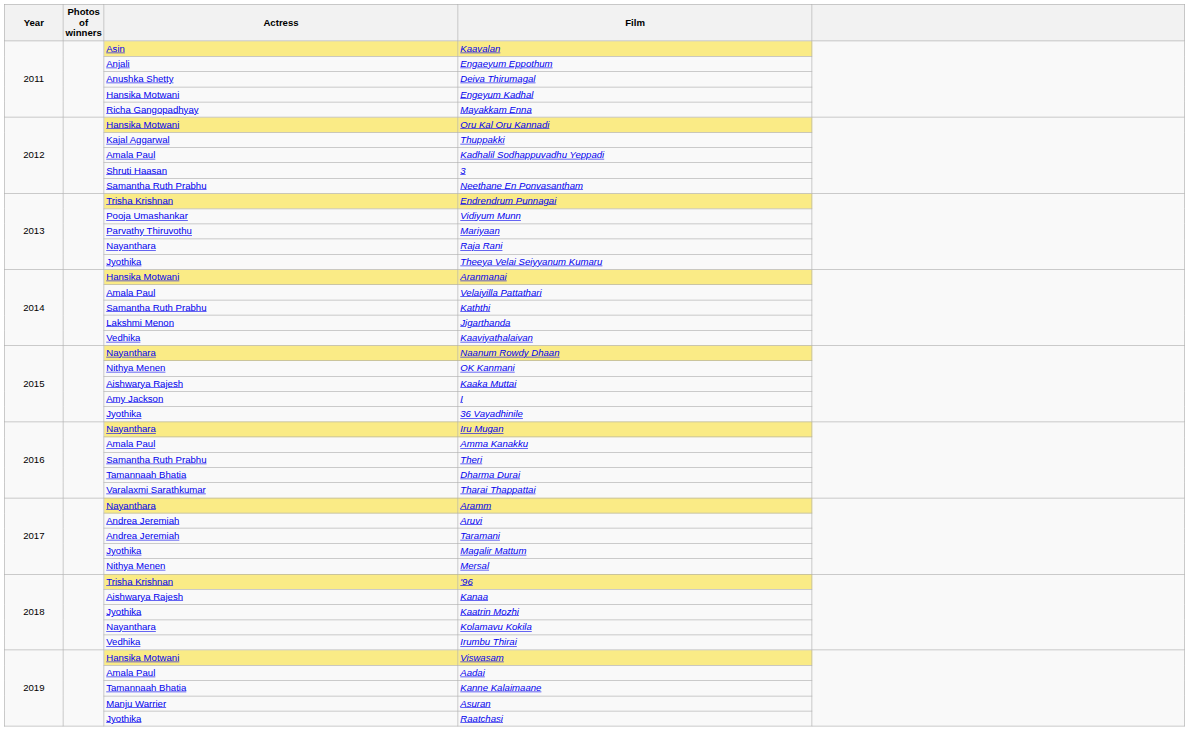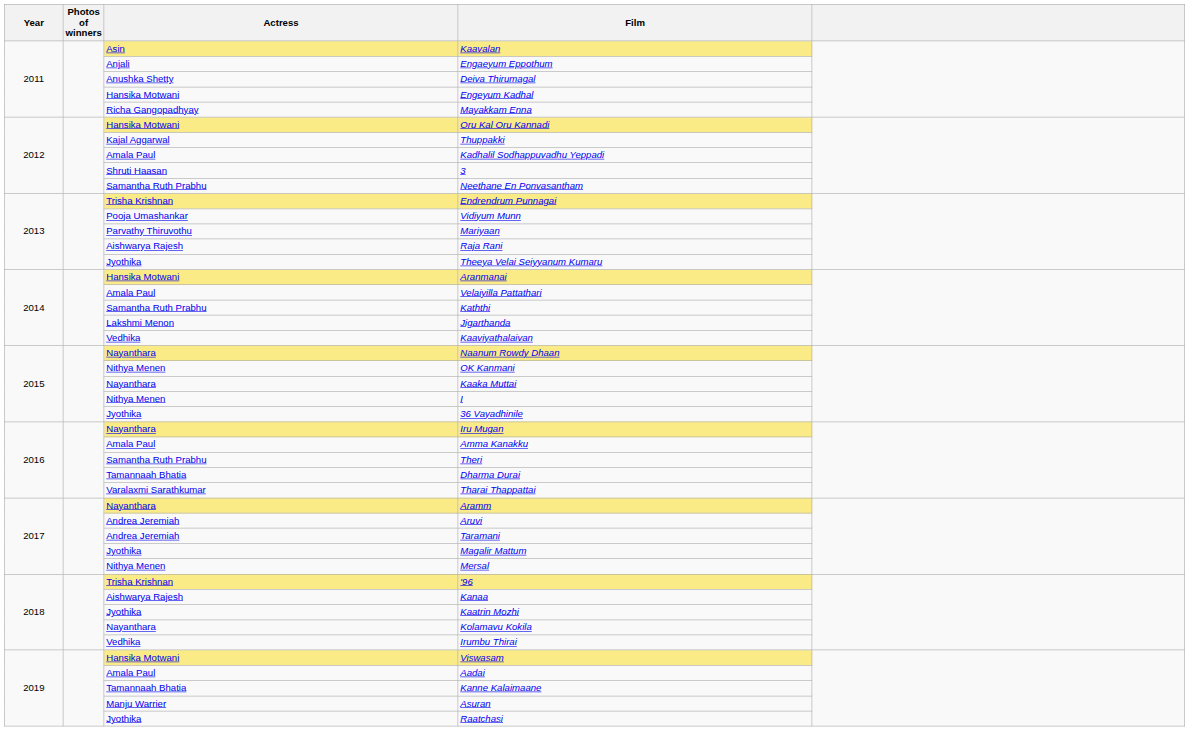 <table class="wikitable sortable">
 <tr>
 <th style="width:5%;text-align:center;">Year</th>
 <th style="width:3%;text-align:center;">Photos of winners</th>
 <th style="width:30%;text-align:center;">Actress</th>
 <th style="width:30%;text-align:center;">Film</th>
 <th class="unsortable"></th>
 </tr>
 <tr>
 <td rowspan=5 style="text-align:center">2011 </td>
 <td rowspan=5 style="text-align:center"></td>
 <td style="background:#FAEB86;"><a href='#'>Asin</a> </td>
 <td style="background:#FAEB86;"><em><a href='#'>Kaavalan</a></em></td>
 <td rowspan=5 style="text-align:center"></td>
 </tr>
 <tr>
 <td><a href='#'>Anjali</a></td>
 <td><em><a href='#'>Engaeyum Eppothum</a></em></td>
 </tr>
 <tr>
 <td><a href='#'>Anushka Shetty</a></td>
 <td><em><a href='#'>Deiva Thirumagal</a></em></td>
 </tr>
 <tr>
 <td><a href='#'>Hansika Motwani</a></td>
 <td><em><a href='#'>Engeyum Kadhal</a></em></td>
 </tr>
 <tr>
 <td><a href='#'>Richa Gangopadhyay</a></td>
 <td><em><a href='#'>Mayakkam Enna</a></em></td>
 </tr>
 <tr>
 <td rowspan=5 style="text-align:center">2012 </td>
 <td rowspan=5 style="text-align:center"></td>
 <td style="background:#FAEB86;"><a href='#'>Hansika Motwani</a> </td>
 <td style="background:#FAEB86;"><em><a href='#'>Oru Kal Oru Kannadi</a></em></td>
 <td rowspan=5 style="text-align:center"></td>
 </tr>
 <tr>
 <td><a href='#'>Kajal Aggarwal</a></td>
 <td><em><a href='#'>Thuppakki</a></em></td>
 </tr>
 <tr>
 <td><a href='#'>Amala Paul</a></td>
 <td><em><a href='#'>Kadhalil Sodhappuvadhu Yeppadi</a></em></td>
 </tr>
 <tr>
 <td><a href='#'>Shruti Haasan</a></td>
 <td><em><a href='#'>3</a></em></td>
 </tr>
 <tr>
 <td><a href='#'>Samantha Ruth Prabhu</a></td>
 <td><em><a href='#'>Neethane En Ponvasantham</a></em></td>
 </tr>
 <tr>
 <td rowspan=5 style="text-align:center">2013 </td>
 <td rowspan=5 style="text-align:center"></td>
 <td style="background:#FAEB86;"><a href='#'>Trisha Krishnan</a> </td>
 <td style="background:#FAEB86;"><em><a href='#'>Endrendrum Punnagai</a></em></td>
 <td rowspan=5 style="text-align:center"></td>
 </tr>
 <tr>
 <td><a href='#'>Pooja Umashankar</a></td>
 <td><em><a href='#'>Vidiyum Munn</a></em></td>
 </tr>
 <tr>
 <td><a href='#'>Parvathy Thiruvothu</a></td>
 <td><em><a href='#'>Mariyaan</a></em></td>
 </tr>
 <tr>
-<td><a href='#'>Nayanthara</a></td>
+<td><a href='#'>Aishwarya Rajesh</a></td>
 <td><em><a href='#'>Raja Rani</a></em></td>
 </tr>
 <tr>
 <td><a href='#'>Jyothika</a></td>
 <td><em><a href='#'>Theeya Velai Seiyyanum Kumaru</a></em></td>
 </tr>
 <tr>
 <td rowspan=5 style="text-align:center">2014 </td>
 <td rowspan=5 style="text-align:center"></td>
 <td style="background:#FAEB86;"><a href='#'>Hansika Motwani</a> </td>
 <td style="background:#FAEB86;"><em><a href='#'>Aranmanai</a></em></td>
 <td rowspan=5 style="text-align:center"></td>
 </tr>
 <tr>
 <td><a href='#'>Amala Paul</a></td>
 <td><em><a href='#'>Velaiyilla Pattathari</a></em></td>
 </tr>
 <tr>
 <td><a href='#'>Samantha Ruth Prabhu</a></td>
 <td><em><a href='#'>Kaththi</a></em></td>
 </tr>
 <tr>
 <td><a href='#'>Lakshmi Menon</a></td>
 <td><em><a href='#'>Jigarthanda</a></em></td>
 </tr>
 <tr>
 <td><a href='#'>Vedhika</a></td>
 <td><em><a href='#'>Kaaviyathalaivan</a></em></td>
 </tr>
 <tr>
 <td rowspan=5 style="text-align:center">2015 </td>
 <td rowspan=5 style="text-align:center"></td>
 <td style="background:#FAEB86;"><a href='#'>Nayanthara</a> </td>
 <td style="background:#FAEB86;"><em><a href='#'>Naanum Rowdy Dhaan</a></em></td>
 <td rowspan=5 style="text-align:center"></td>
 </tr>
 <tr>
 <td><a href='#'>Nithya Menen</a></td>
 <td><em><a href='#'>OK Kanmani</a></em></td>
 </tr>
 <tr>
-<td><a href='#'>Aishwarya Rajesh</a></td>
+<td><a href='#'>Nayanthara</a></td>
 <td><em><a href='#'>Kaaka Muttai</a></em></td>
 </tr>
 <tr>
-<td><a href='#'>Amy Jackson</a></td>
+<td><a href='#'>Nithya Menen</a></td>
 <td><em><a href='#'>I</a></em></td>
 </tr>
 <tr>
 <td><a href='#'>Jyothika</a></td>
 <td><em><a href='#'>36 Vayadhinile</a></em></td>
 </tr>
 <tr>
 <td rowspan=5 style="text-align:center">2016 </td>
 <td rowspan=5 style="text-align:center"></td>
 <td style="background:#FAEB86;"><a href='#'>Nayanthara</a> </td>
 <td style="background:#FAEB86;"><em><a href='#'>Iru Mugan</a></em></td>
 <td rowspan=5 style="text-align:center"></td>
 </tr>
 <tr>
 <td><a href='#'>Amala Paul</a></td>
 <td><em><a href='#'>Amma Kanakku</a></em></td>
 </tr>
 <tr>
 <td><a href='#'>Samantha Ruth Prabhu</a></td>
 <td><em><a href='#'>Theri</a></em></td>
 </tr>
 <tr>
 <td><a href='#'>Tamannaah Bhatia</a></td>
 <td><em><a href='#'>Dharma Durai</a></em></td>
 </tr>
 <tr>
 <td><a href='#'>Varalaxmi Sarathkumar</a></td>
 <td><em><a href='#'>Tharai Thappattai</a></em></td>
 </tr>
 <tr>
 <td rowspan=5 style="text-align:center">2017 </td>
 <td rowspan=5 style="text-align:center"></td>
 <td style="background:#FAEB86;"><a href='#'>Nayanthara</a> </td>
 <td style="background:#FAEB86;"><em><a href='#'>Aramm</a></em></td>
 <td rowspan=5 style="text-align:center"></td>
 </tr>
 <tr>
 <td><a href='#'>Andrea Jeremiah</a></td>
 <td><em><a href='#'>Aruvi</a></em></td>
 </tr>
 <tr>
 <td><a href='#'>Andrea Jeremiah</a></td>
 <td><em><a href='#'>Taramani</a></em></td>
 </tr>
 <tr>
 <td><a href='#'>Jyothika</a></td>
 <td><em><a href='#'>Magalir Mattum</a></em></td>
 </tr>
 <tr>
 <td><a href='#'>Nithya Menen</a></td>
 <td><em><a href='#'>Mersal</a></em></td>
 </tr>
 <tr>
 <td rowspan=5 style="text-align:center">2018 </td>
 <td rowspan=5 style="text-align:center"></td>
 <td style="background:#FAEB86;"><a href='#'>Trisha Krishnan</a> </td>
 <td style="background:#FAEB86;"><em><a href='#'>'96</a></em></td>
 <td rowspan=5 style="text-align:center"></td>
 </tr>
 <tr>
 <td><a href='#'>Aishwarya Rajesh</a></td>
 <td><em><a href='#'>Kanaa</a></em></td>
 </tr>
 <tr>
 <td><a href='#'>Jyothika</a></td>
 <td><em><a href='#'>Kaatrin Mozhi</a></em></td>
 </tr>
 <tr>
 <td><a href='#'>Nayanthara</a></td>
 <td><em><a href='#'>Kolamavu Kokila</a></em></td>
 </tr>
 <tr>
 <td><a href='#'>Vedhika</a></td>
 <td><em><a href='#'>Irumbu Thirai</a></em></td>
 </tr>
 <tr>
 <td rowspan=5 style="text-align:center">2019 </td>
 <td rowspan=5 style="text-align:center"></td>
 <td style="background:#FAEB86;"><a href='#'>Hansika Motwani</a> </td>
 <td style="background:#FAEB86;"><em><a href='#'>Viswasam</a></em></td>
 <td rowspan=5 style="text-align:center"></td>
 </tr>
 <tr>
 <td><a href='#'>Amala Paul</a></td>
 <td><em><a href='#'>Aadai</a></em></td>
 </tr>
 <tr>
 <td><a href='#'>Tamannaah Bhatia</a></td>
 <td><em><a href='#'>Kanne Kalaimaane</a></em></td>
 </tr>
 <tr>
 <td><a href='#'>Manju Warrier</a></td>
 <td><em><a href='#'>Asuran</a></em></td>
 </tr>
 <tr>
 <td><a href='#'>Jyothika</a></td>
 <td><em><a href='#'>Raatchasi</a></em></td>
 </tr>
 </table>
